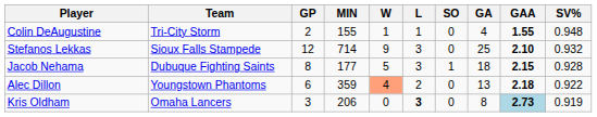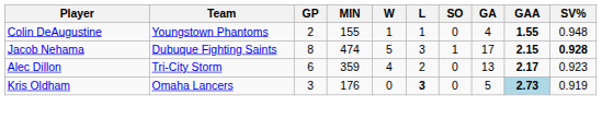 <table class="wikitable" style="text-align:center">
 <tr>
 <th bgcolor="#DDDDFF" width="22%">Player</th>
 <th bgcolor="#DDDDFF" width="22%">Team</th>
 <th bgcolor="#DDDDFF" width="5%">GP</th>
 <th bgcolor="#DDDDFF" width="7%">MIN</th>
 <th bgcolor="#DDDDFF" width="5%">W</th>
 <th bgcolor="#DDDDFF" width="5%">L</th>
 <th bgcolor="#DDDDFF" width="5%">SO</th>
 <th bgcolor="#DDDDFF" width="5%">GA</th>
 <th bgcolor="#DDDDFF" width="7%">GAA</th>
 <th bgcolor="#DDDDFF" width="7%">SV%</th>
 </tr>
 <tr>
 <td align=left><a href='#'>Colin DeAugustine</a></td>
-<td align=left><a href='#'>Tri-City Storm</a></td>
+<td align=left><a href='#'>Youngstown Phantoms</a></td>
 <td>2</td>
 <td>155</td>
 <td>1</td>
 <td>1</td>
 <td>0</td>
 <td>4</td>
 <td><strong>1.55</strong></td>
 <td>0.948</td>
 </tr>
 <tr>
-<td align=left><a href='#'>Stefanos Lekkas</a></td>
-<td align=left><a href='#'>Sioux Falls Stampede</a></td>
-<td>12</td>
-<td>714</td>
-<td>9</td>
-<td>3</td>
-<td>0</td>
-<td>25</td>
-<td><strong>2.10</strong></td>
-<td>0.932</td>
-</tr>
-<tr>
 <td align=left><a href='#'>Jacob Nehama</a></td>
 <td align=left><a href='#'>Dubuque Fighting Saints</a></td>
 <td>8</td>
-<td>177</td>
+<td>474</td>
 <td>5</td>
 <td>3</td>
 <td>1</td>
-<td>18</td>
+<td>17</td>
 <td><strong>2.15</strong></td>
-<td>0.928</td>
+<td><strong>0.928</strong></td>
 </tr>
 <tr>
 <td align=left><a href='#'>Alec Dillon</a></td>
-<td align=left><a href='#'>Youngstown Phantoms</a></td>
+<td align=left><a href='#'>Tri-City Storm</a></td>
 <td>6</td>
 <td>359</td>
-<td style="background: lightsalmon;">4</td>
+<td>4</td>
 <td>2</td>
 <td>0</td>
 <td>13</td>
-<td><strong>2.18</strong></td>
-<td>0.922</td>
+<td><strong>2.17</strong></td>
+<td>0.923</td>
 </tr>
 <tr>
 <td align=left><a href='#'>Kris Oldham</a></td>
 <td align=left><a href='#'>Omaha Lancers</a></td>
 <td>3</td>
-<td>206</td>
+<td>176</td>
 <td>0</td>
 <td><strong>3</strong></td>
 <td>0</td>
-<td>8</td>
+<td>5</td>
 <td style="background: lightblue;"><strong>2.73</strong></td>
 <td>0.919</td>
 </tr>
 </table>
